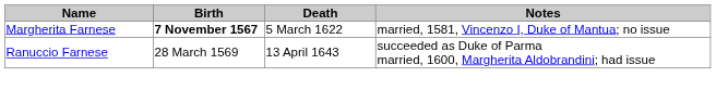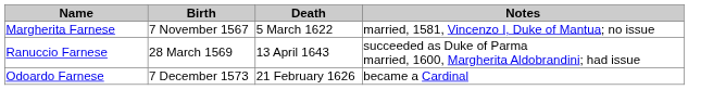 <table border=1 style="border-collapse: collapse;">
 <tr bgcolor=cccccc>
 <th width="20%">Name</th>
 <th width="15%">Birth</th>
 <th width="15%">Death</th>
 <th width="45%">Notes</th>
 </tr>
 <tr>
 <td><a href='#'>Margherita Farnese</a></td>
-<td><strong>7 November 1567</strong></td>
+<td>7 November 1567</td>
 <td>5 March 1622</td>
 <td>married, 1581, <a href='#'>Vincenzo I, Duke of Mantua</a>; no issue</td>
 </tr>
 <tr>
 <td><a href='#'>Ranuccio Farnese</a></td>
 <td>28 March 1569</td>
 <td>13 April 1643</td>
 <td>succeeded as Duke of Parma<br>married, 1600, <a href='#'>Margherita Aldobrandini</a>; had issue</td>
 </tr>
+<tr>
+<td><a href='#'>Odoardo Farnese</a></td>
+<td>7 December 1573</td>
+<td>21 February 1626</td>
+<td>became a <a href='#'>Cardinal</a></td>
+</tr>
 </table>
